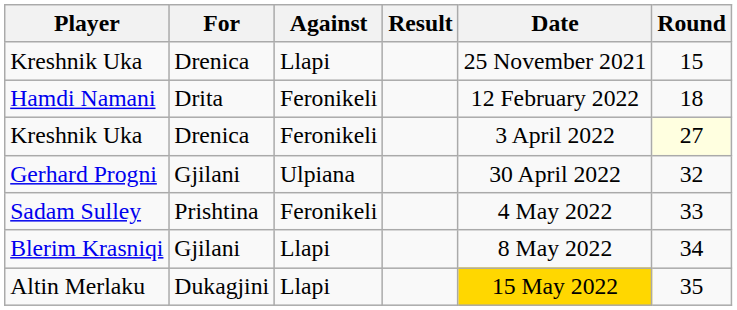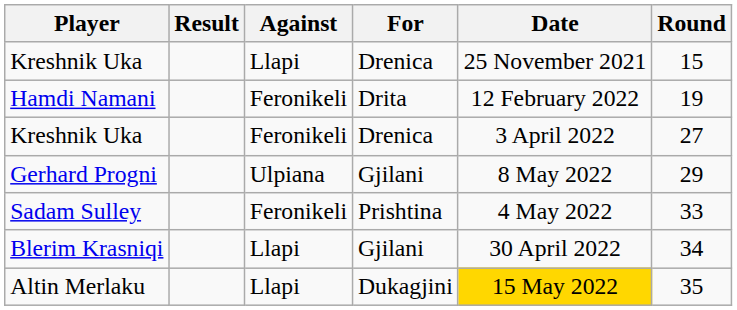 <table class="wikitable">
 <tr>
 <th>Player</th>
+<th>Result</th>
+<th>Against</th>
 <th>For</th>
-<th>Against</th>
-<th>Result</th>
 <th>Date</th>
 <th>Round</th>
 </tr>
 <tr>
 <td> Kreshnik Uka</td>
+<td align="center"></td>
+<td>Llapi</td>
 <td>Drenica</td>
-<td>Llapi</td>
-<td align="center"></td>
 <td align="center">25 November 2021</td>
 <td align="center">15</td>
 </tr>
 <tr>
 <td> <a href='#'>Hamdi Namani</a></td>
+<td align="center"></td>
+<td>Feronikeli</td>
 <td>Drita</td>
-<td>Feronikeli</td>
-<td align="center"></td>
 <td align="center">12 February 2022</td>
-<td align="center">18</td>
+<td align="center">19</td>
 </tr>
 <tr>
 <td> Kreshnik Uka</td>
+<td align="center"></td>
+<td>Feronikeli</td>
 <td>Drenica</td>
-<td>Feronikeli</td>
-<td align="center"></td>
 <td align="center">3 April 2022</td>
-<td align="center" style="background: lightyellow;">27</td>
+<td align="center">27</td>
 </tr>
 <tr>
 <td> <a href='#'>Gerhard Progni</a></td>
+<td align="center"></td>
+<td>Ulpiana</td>
 <td>Gjilani</td>
-<td>Ulpiana</td>
-<td align="center"></td>
-<td align="center">30 April 2022</td>
-<td align="center">32</td>
+<td align="center">8 May 2022</td>
+<td align="center">29</td>
 </tr>
 <tr>
 <td> <a href='#'>Sadam Sulley</a></td>
+<td align="center"></td>
+<td>Feronikeli</td>
 <td>Prishtina</td>
-<td>Feronikeli</td>
-<td align="center"></td>
 <td align="center">4 May 2022</td>
 <td align="center">33</td>
 </tr>
 <tr>
 <td> <a href='#'>Blerim Krasniqi</a></td>
+<td align="center"></td>
+<td>Llapi</td>
 <td>Gjilani</td>
-<td>Llapi</td>
-<td align="center"></td>
-<td align="center">8 May 2022</td>
+<td align="center">30 April 2022</td>
 <td align="center">34</td>
 </tr>
 <tr>
 <td> Altin Merlaku</td>
+<td align="center"></td>
+<td>Llapi</td>
 <td>Dukagjini</td>
-<td>Llapi</td>
-<td align="center"></td>
 <td align="center" style="background: gold;">15 May 2022</td>
 <td align="center">35</td>
 </tr>
 </table>
